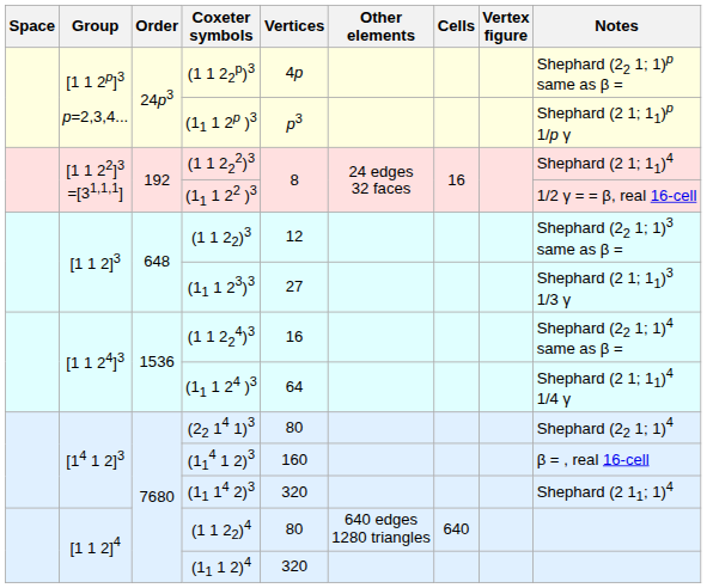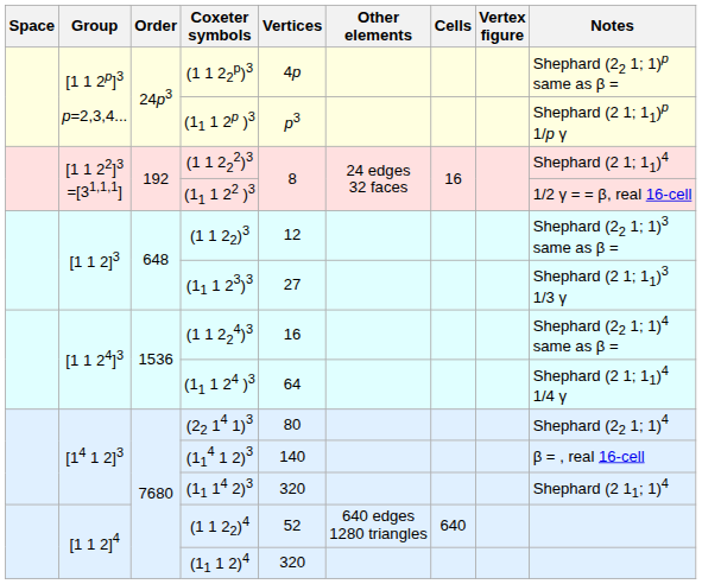 <table class="wikitable sortable">
 <tr>
 <th>Space</th>
 <th>Group</th>
 <th>Order</th>
 <th>Coxeter<br>symbols</th>
 <th>Vertices</th>
 <th>Other<br>elements</th>
 <th>Cells</th>
 <th>Vertex<br>figure</th>
 <th>Notes</th>
 </tr>
 <tr align=center BGCOLOR="#ffffe0">
 <td rowspan=2></td>
 <td rowspan=2>[1 1 2<sup><em>p</em></sup>]<sup>3</sup><br><br><em>p</em>=2,3,4...</td>
 <td rowspan=2>24<em>p</em><sup>3</sup></td>
 <td>(1 1 2<sub>2</sub><sup>p</sup>)<sup>3</sup><br></td>
 <td>4<em>p</em></td>
 <td></td>
 <td></td>
 <td></td>
 <td align=left>Shephard (2<sub>2</sub> 1; 1)<sup><em>p</em></sup><br>same as β = </td>
 </tr>
 <tr align=center BGCOLOR="#ffffe0">
 <td>(1<sub>1</sub> 1 2<sup><em>p</em></sup> )<sup>3</sup><br></td>
 <td><em>p</em><sup>3</sup></td>
 <td></td>
 <td><br></td>
 <td></td>
 <td align=left>Shephard (2 1; 1<sub>1</sub>)<sup><em>p</em></sup><br>1/<em>p</em> γ</td>
 </tr>
 <tr align=center BGCOLOR="#ffe0e0">
 <td rowspan=2></td>
 <td rowspan=2>[1 1 2<sup>2</sup>]<sup>3</sup><br>=[3<sup>1,1,1</sup>]<br></td>
 <td rowspan=2>192</td>
 <td>(1 1 2<sub>2</sub><sup>2</sup>)<sup>3</sup><br></td>
 <td rowspan=2>8</td>
 <td rowspan=2>24 edges<br>32 faces</td>
 <td rowspan=2>16 </td>
 <td rowspan=2></td>
 <td align=left>Shephard (2 1; 1<sub>1</sub>)<sup>4</sup></td>
 </tr>
 <tr align=center BGCOLOR="#ffe0e0">
 <td>(1<sub>1</sub> 1 2<sup>2</sup> )<sup>3</sup><br></td>
 <td align=left>1/2 γ =  = β, real <a href='#'>16-cell</a></td>
 </tr>
 <tr align=center BGCOLOR="#e0ffff">
 <td rowspan=2></td>
 <td rowspan=2>[1 1 2]<sup>3</sup><br></td>
 <td rowspan=2>648</td>
 <td>(1 1 2<sub>2</sub>)<sup>3</sup><br></td>
 <td>12</td>
 <td></td>
 <td></td>
 <td></td>
 <td align=left>Shephard (2<sub>2</sub> 1; 1)<sup>3</sup><br>same as β = </td>
 </tr>
 <tr align=center BGCOLOR="#e0ffff">
 <td>(1<sub>1</sub> 1 2<sup>3</sup>)<sup>3</sup><br></td>
 <td>27</td>
 <td></td>
 <td><br></td>
 <td></td>
 <td align=left>Shephard (2 1; 1<sub>1</sub>)<sup>3</sup><br>1/3 γ</td>
 </tr>
 <tr align=center BGCOLOR="#e0ffff">
 <td rowspan=2></td>
 <td rowspan=2>[1 1 2<sup>4</sup>]<sup>3</sup><br></td>
 <td rowspan=2>1536</td>
 <td>(1 1 2<sub>2</sub><sup>4</sup>)<sup>3</sup><br></td>
 <td>16</td>
 <td></td>
 <td></td>
 <td></td>
 <td align=left>Shephard (2<sub>2</sub> 1; 1)<sup>4</sup><br>same as β = </td>
 </tr>
 <tr align=center BGCOLOR="#e0ffff">
 <td>(1<sub>1</sub> 1 2<sup>4</sup> )<sup>3</sup><br></td>
 <td>64</td>
 <td></td>
 <td><br></td>
 <td></td>
 <td align=left>Shephard (2 1; 1<sub>1</sub>)<sup>4</sup><br>1/4 γ</td>
 </tr>
 <tr align=center BGCOLOR="#e0f0ff">
 <td rowspan=3></td>
 <td rowspan=3>[1<sup>4</sup> 1 2]<sup>3</sup><br></td>
 <td rowspan=5>7680</td>
 <td>(2<sub>2</sub> 1<sup>4</sup> 1)<sup>3</sup><br></td>
 <td>80</td>
 <td></td>
 <td></td>
 <td></td>
 <td align=left>Shephard (2<sub>2</sub> 1; 1)<sup>4</sup></td>
 </tr>
 <tr align=center BGCOLOR="#e0f0ff">
 <td>(1<sub>1</sub><sup>4</sup> 1 2)<sup>3</sup><br></td>
-<td>160</td>
+<td>140</td>
 <td></td>
 <td><br></td>
 <td></td>
 <td align=left>β = , real <a href='#'>16-cell</a></td>
 </tr>
 <tr align=center BGCOLOR="#e0f0ff">
 <td>(1<sub>1</sub> 1<sup>4</sup> 2)<sup>3</sup><br></td>
 <td>320</td>
 <td></td>
 <td><br></td>
 <td></td>
 <td align=left>Shephard (2 1<sub>1</sub>; 1)<sup>4</sup></td>
 </tr>
 <tr align=center BGCOLOR="#e0f0ff">
 <td rowspan=2></td>
 <td rowspan=2>[1 1 2]<sup>4</sup><br></td>
 <td>(1 1 2<sub>2</sub>)<sup>4</sup><br></td>
-<td>80</td>
+<td>52</td>
 <td>640 edges<br>1280 triangles</td>
 <td>640 </td>
 <td></td>
 <td align=left></td>
 </tr>
 <tr align=center BGCOLOR="#e0f0ff">
 <td>(1<sub>1</sub> 1 2)<sup>4</sup><br></td>
 <td>320</td>
 <td></td>
 <td><br></td>
 <td></td>
 <td align=left></td>
 </tr>
 </table>
